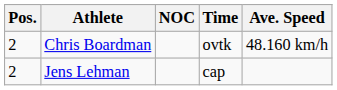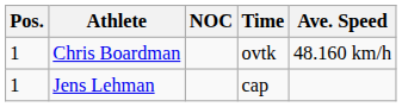 <table class="wikitable" style="font-size:95%;">
 <tr>
 <th>Pos.</th>
 <th>Athlete</th>
 <th>NOC</th>
 <th>Time</th>
 <th>Ave. Speed</th>
 </tr>
 <tr>
-<td>2</td>
+<td>1</td>
 <td><a href='#'>Chris Boardman</a></td>
 <td></td>
 <td>ovtk</td>
 <td>48.160 km/h</td>
 </tr>
 <tr>
-<td>2</td>
+<td>1</td>
 <td><a href='#'>Jens Lehman</a></td>
 <td></td>
 <td>cap</td>
 <td></td>
 </tr>
 </table>
